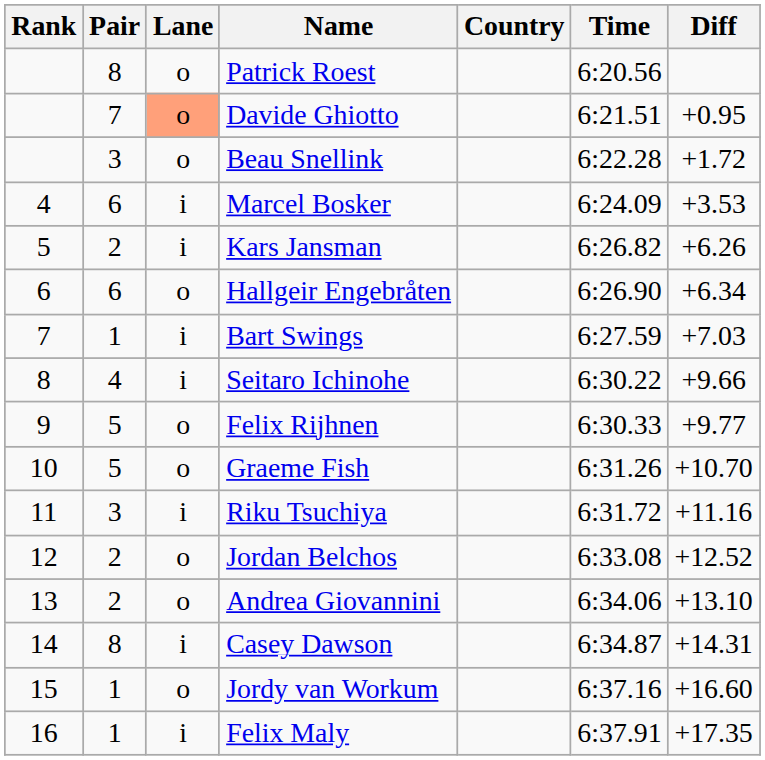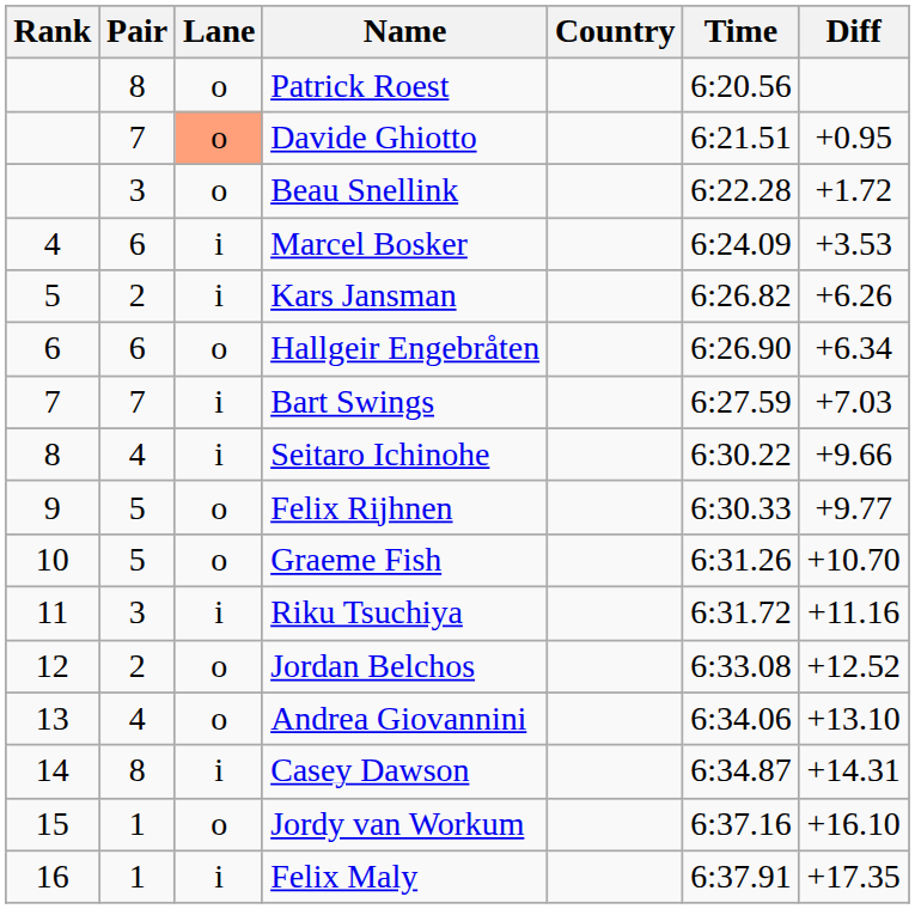 <table class="wikitable sortable" style="text-align:center">
 <tr>
 <th>Rank</th>
 <th>Pair</th>
 <th>Lane</th>
 <th>Name</th>
 <th>Country</th>
 <th>Time</th>
 <th>Diff</th>
 </tr>
 <tr>
 <td></td>
 <td>8</td>
 <td>o</td>
 <td align=left><a href='#'>Patrick Roest</a></td>
 <td align=left></td>
 <td>6:20.56</td>
 <td></td>
 </tr>
 <tr>
 <td></td>
 <td>7</td>
 <td style="background: lightsalmon;">o</td>
 <td align=left><a href='#'>Davide Ghiotto</a></td>
 <td align=left></td>
 <td>6:21.51</td>
 <td>+0.95</td>
 </tr>
 <tr>
 <td></td>
 <td>3</td>
 <td>o</td>
 <td align=left><a href='#'>Beau Snellink</a></td>
 <td align=left></td>
 <td>6:22.28</td>
 <td>+1.72</td>
 </tr>
 <tr>
 <td>4</td>
 <td>6</td>
 <td>i</td>
 <td align=left><a href='#'>Marcel Bosker</a></td>
 <td align=left></td>
 <td>6:24.09</td>
 <td>+3.53</td>
 </tr>
 <tr>
 <td>5</td>
 <td>2</td>
 <td>i</td>
 <td align=left><a href='#'>Kars Jansman</a></td>
 <td align=left></td>
 <td>6:26.82</td>
 <td>+6.26</td>
 </tr>
 <tr>
 <td>6</td>
 <td>6</td>
 <td>o</td>
 <td align=left><a href='#'>Hallgeir Engebråten</a></td>
 <td align=left></td>
 <td>6:26.90</td>
 <td>+6.34</td>
 </tr>
 <tr>
 <td>7</td>
-<td>1</td>
+<td>7</td>
 <td>i</td>
 <td align=left><a href='#'>Bart Swings</a></td>
 <td align=left></td>
 <td>6:27.59</td>
 <td>+7.03</td>
 </tr>
 <tr>
 <td>8</td>
 <td>4</td>
 <td>i</td>
 <td align=left><a href='#'>Seitaro Ichinohe</a></td>
 <td align=left></td>
 <td>6:30.22</td>
 <td>+9.66</td>
 </tr>
 <tr>
 <td>9</td>
 <td>5</td>
 <td>o</td>
 <td align=left><a href='#'>Felix Rijhnen</a></td>
 <td align=left></td>
 <td>6:30.33</td>
 <td>+9.77</td>
 </tr>
 <tr>
 <td>10</td>
 <td>5</td>
 <td>o</td>
 <td align=left><a href='#'>Graeme Fish</a></td>
 <td align=left></td>
 <td>6:31.26</td>
 <td>+10.70</td>
 </tr>
 <tr>
 <td>11</td>
 <td>3</td>
 <td>i</td>
 <td align=left><a href='#'>Riku Tsuchiya</a></td>
 <td align=left></td>
 <td>6:31.72</td>
 <td>+11.16</td>
 </tr>
 <tr>
 <td>12</td>
 <td>2</td>
 <td>o</td>
 <td align=left><a href='#'>Jordan Belchos</a></td>
 <td align=left></td>
 <td>6:33.08</td>
 <td>+12.52</td>
 </tr>
 <tr>
 <td>13</td>
-<td>2</td>
+<td>4</td>
 <td>o</td>
 <td align=left><a href='#'>Andrea Giovannini</a></td>
 <td align=left></td>
 <td>6:34.06</td>
 <td>+13.10</td>
 </tr>
 <tr>
 <td>14</td>
 <td>8</td>
 <td>i</td>
 <td align=left><a href='#'>Casey Dawson</a></td>
 <td align=left></td>
 <td>6:34.87</td>
 <td>+14.31</td>
 </tr>
 <tr>
 <td>15</td>
 <td>1</td>
 <td>o</td>
 <td align=left><a href='#'>Jordy van Workum</a></td>
 <td align=left></td>
 <td>6:37.16</td>
-<td>+16.60</td>
+<td>+16.10</td>
 </tr>
 <tr>
 <td>16</td>
 <td>1</td>
 <td>i</td>
 <td align=left><a href='#'>Felix Maly</a></td>
 <td align=left></td>
 <td>6:37.91</td>
 <td>+17.35</td>
 </tr>
 </table>
